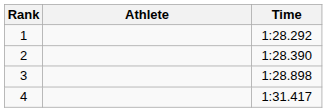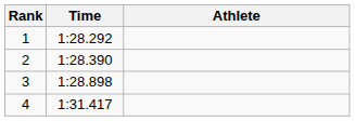 <table class=wikitable style="text-align:center">
 <tr>
 <th width=40>Rank</th>
+<th width=80>Time</th>
 <th width=250>Athlete</th>
-<th width=80>Time</th>
 </tr>
 <tr>
 <td>1</td>
+<td>1:28.292</td>
 <td align=left></td>
-<td>1:28.292</td>
 </tr>
 <tr>
 <td>2</td>
+<td>1:28.390</td>
 <td align=left></td>
-<td>1:28.390</td>
 </tr>
 <tr>
 <td>3</td>
+<td>1:28.898</td>
 <td align=left></td>
-<td>1:28.898</td>
 </tr>
 <tr>
 <td>4</td>
+<td>1:31.417</td>
 <td align=left></td>
-<td>1:31.417</td>
 </tr>
 </table>
